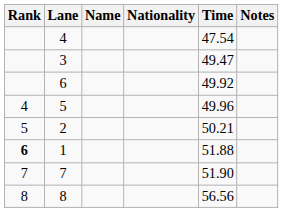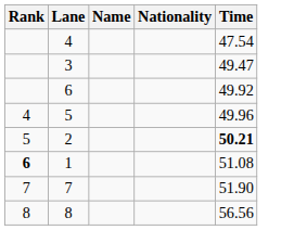 <table class="wikitable sortable" style="text-align:center">
 <tr>
 <th>Rank</th>
 <th>Lane</th>
 <th>Name</th>
 <th>Nationality</th>
 <th>Time</th>
-<th>Notes</th>
 </tr>
 <tr>
 <td></td>
 <td>4</td>
 <td align=left></td>
 <td align=left></td>
 <td>47.54</td>
-<td><strong></strong></td>
 </tr>
 <tr>
 <td></td>
 <td>3</td>
 <td align=left></td>
 <td align=left></td>
 <td>49.47</td>
-<td></td>
 </tr>
 <tr>
 <td></td>
 <td>6</td>
 <td align=left></td>
 <td align=left></td>
 <td>49.92</td>
-<td></td>
 </tr>
 <tr>
 <td>4</td>
 <td>5</td>
 <td align=left></td>
 <td align=left></td>
 <td>49.96</td>
-<td></td>
 </tr>
 <tr>
 <td>5</td>
 <td>2</td>
 <td align=left></td>
 <td align=left></td>
-<td>50.21</td>
-<td></td>
+<td><strong>50.21</strong></td>
 </tr>
 <tr>
 <td><strong>6</strong></td>
 <td>1</td>
 <td align=left></td>
 <td align=left></td>
-<td>51.88</td>
-<td></td>
+<td>51.08</td>
 </tr>
 <tr>
 <td>7</td>
 <td>7</td>
 <td align=left></td>
 <td align=left></td>
 <td>51.90</td>
-<td></td>
 </tr>
 <tr>
 <td>8</td>
 <td>8</td>
 <td align=left></td>
 <td align=left></td>
 <td>56.56</td>
-<td></td>
 </tr>
 </table>
